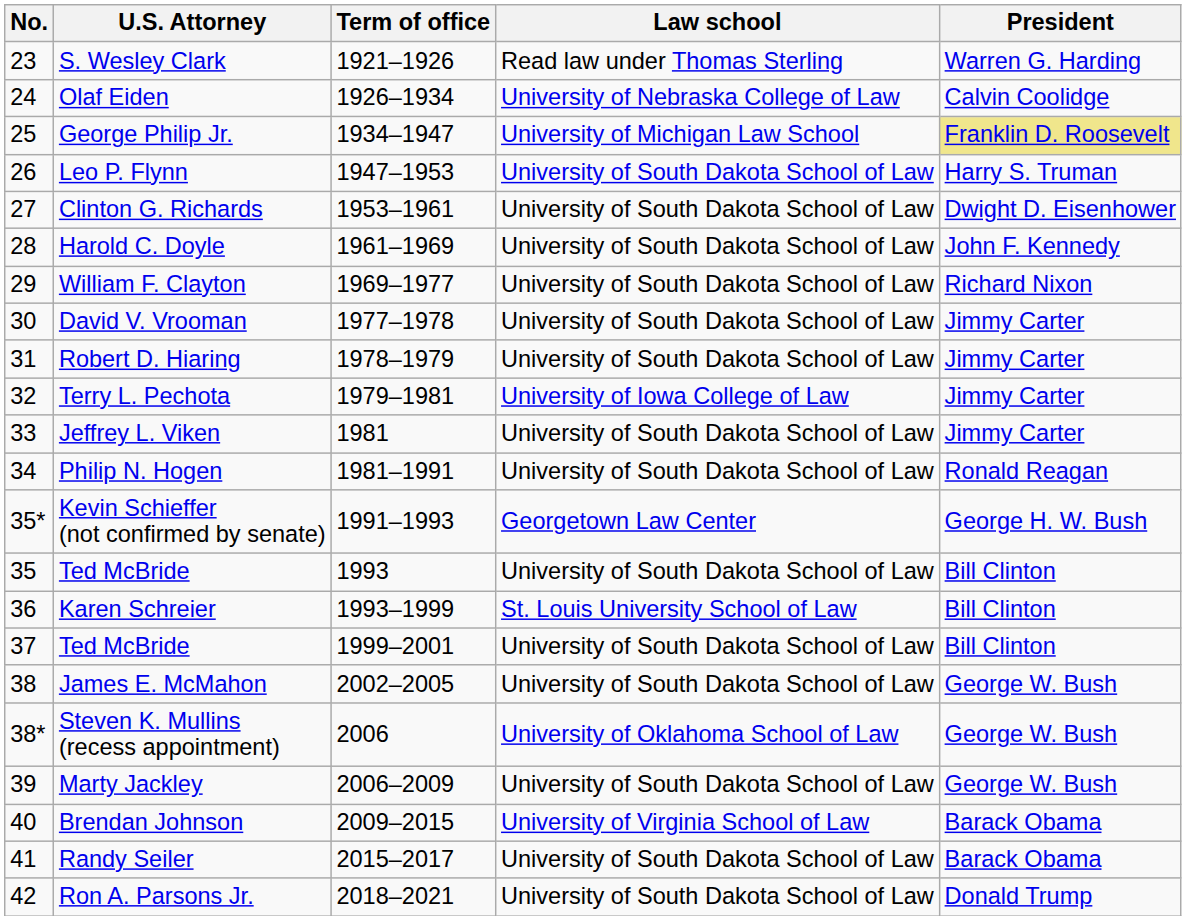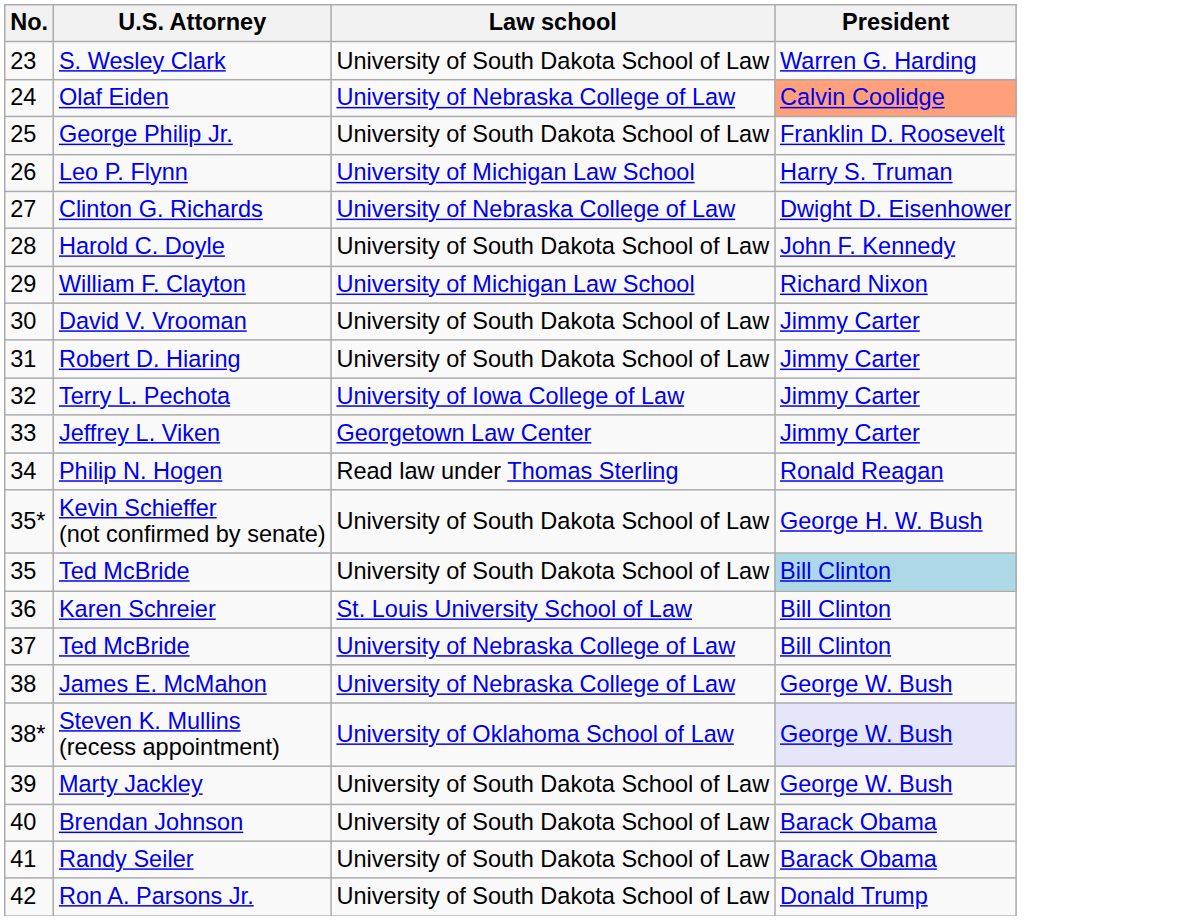 <table class="wikitable">
 <tr>
 <th>No.</th>
 <th>U.S. Attorney</th>
-<th>Term of office</th>
 <th>Law school</th>
 <th>President</th>
 </tr>
 <tr>
 <td>23</td>
 <td><a href='#'>S. Wesley Clark</a></td>
-<td>1921–1926</td>
-<td>Read law under <a href='#'>Thomas Sterling</a></td>
+<td>University of South Dakota School of Law</td>
 <td><a href='#'>Warren G. Harding</a></td>
 </tr>
 <tr>
 <td>24</td>
 <td><a href='#'>Olaf Eiden</a></td>
-<td>1926–1934</td>
 <td><a href='#'>University of Nebraska College of Law</a></td>
-<td><a href='#'>Calvin Coolidge</a></td>
+<td style="background: lightsalmon;"><a href='#'>Calvin Coolidge</a></td>
 </tr>
 <tr>
 <td>25</td>
 <td><a href='#'>George Philip Jr.</a></td>
-<td>1934–1947</td>
-<td><a href='#'>University of Michigan Law School</a></td>
-<td style="background: khaki;"><a href='#'>Franklin D. Roosevelt</a></td>
+<td>University of South Dakota School of Law</td>
+<td><a href='#'>Franklin D. Roosevelt</a></td>
 </tr>
 <tr>
 <td>26</td>
 <td><a href='#'>Leo P. Flynn</a></td>
-<td>1947–1953</td>
-<td><a href='#'>University of South Dakota School of Law</a></td>
+<td><a href='#'>University of Michigan Law School</a></td>
 <td><a href='#'>Harry S. Truman</a></td>
 </tr>
 <tr>
 <td>27</td>
 <td><a href='#'>Clinton G. Richards</a></td>
-<td>1953–1961</td>
-<td>University of South Dakota School of Law</td>
+<td><a href='#'>University of Nebraska College of Law</a></td>
 <td><a href='#'>Dwight D. Eisenhower</a></td>
 </tr>
 <tr>
 <td>28</td>
 <td><a href='#'>Harold C. Doyle</a></td>
-<td>1961–1969</td>
 <td>University of South Dakota School of Law</td>
 <td><a href='#'>John F. Kennedy</a></td>
 </tr>
 <tr>
 <td>29</td>
 <td><a href='#'>William F. Clayton</a></td>
-<td>1969–1977</td>
-<td>University of South Dakota School of Law</td>
+<td><a href='#'>University of Michigan Law School</a></td>
 <td><a href='#'>Richard Nixon</a></td>
 </tr>
 <tr>
 <td>30</td>
 <td><a href='#'>David V. Vrooman</a></td>
-<td>1977–1978</td>
 <td>University of South Dakota School of Law</td>
 <td><a href='#'>Jimmy Carter</a></td>
 </tr>
 <tr>
 <td>31</td>
 <td><a href='#'>Robert D. Hiaring</a></td>
-<td>1978–1979</td>
 <td>University of South Dakota School of Law</td>
 <td><a href='#'>Jimmy Carter</a></td>
 </tr>
 <tr>
 <td>32</td>
 <td><a href='#'>Terry L. Pechota</a></td>
-<td>1979–1981</td>
 <td><a href='#'>University of Iowa College of Law</a></td>
 <td><a href='#'>Jimmy Carter</a></td>
 </tr>
 <tr>
 <td>33</td>
 <td><a href='#'>Jeffrey L. Viken</a></td>
-<td>1981</td>
-<td>University of South Dakota School of Law</td>
+<td><a href='#'>Georgetown Law Center</a></td>
 <td><a href='#'>Jimmy Carter</a></td>
 </tr>
 <tr>
 <td>34</td>
 <td><a href='#'>Philip N. Hogen</a></td>
-<td>1981–1991</td>
-<td>University of South Dakota School of Law</td>
+<td>Read law under <a href='#'>Thomas Sterling</a></td>
 <td><a href='#'>Ronald Reagan</a></td>
 </tr>
 <tr>
 <td>35*</td>
 <td><a href='#'>Kevin Schieffer</a><br>(not confirmed by senate)</td>
-<td>1991–1993</td>
-<td><a href='#'>Georgetown Law Center</a></td>
+<td>University of South Dakota School of Law</td>
 <td><a href='#'>George H. W. Bush</a></td>
 </tr>
 <tr>
 <td>35</td>
 <td><a href='#'>Ted McBride</a></td>
-<td>1993</td>
 <td>University of South Dakota School of Law</td>
-<td><a href='#'>Bill Clinton</a></td>
+<td style="background: lightblue;"><a href='#'>Bill Clinton</a></td>
 </tr>
 <tr>
 <td>36</td>
 <td><a href='#'>Karen Schreier</a></td>
-<td>1993–1999</td>
 <td><a href='#'>St. Louis University School of Law</a></td>
 <td><a href='#'>Bill Clinton</a></td>
 </tr>
 <tr>
 <td>37</td>
 <td><a href='#'>Ted McBride</a></td>
-<td>1999–2001</td>
-<td>University of South Dakota School of Law</td>
+<td><a href='#'>University of Nebraska College of Law</a></td>
 <td><a href='#'>Bill Clinton</a></td>
 </tr>
 <tr>
 <td>38</td>
 <td><a href='#'>James E. McMahon</a></td>
-<td>2002–2005</td>
-<td>University of South Dakota School of Law</td>
+<td><a href='#'>University of Nebraska College of Law</a></td>
 <td><a href='#'>George W. Bush</a></td>
 </tr>
 <tr>
 <td>38*</td>
 <td><a href='#'>Steven K. Mullins</a><br>(recess appointment)</td>
-<td>2006</td>
 <td><a href='#'>University of Oklahoma School of Law</a></td>
-<td><a href='#'>George W. Bush</a></td>
+<td style="background: lavender;"><a href='#'>George W. Bush</a></td>
 </tr>
 <tr>
 <td>39</td>
 <td><a href='#'>Marty Jackley</a></td>
-<td>2006–2009</td>
 <td>University of South Dakota School of Law</td>
 <td><a href='#'>George W. Bush</a></td>
 </tr>
 <tr>
 <td>40</td>
 <td><a href='#'>Brendan Johnson</a></td>
-<td>2009–2015</td>
-<td><a href='#'>University of Virginia School of Law</a></td>
+<td>University of South Dakota School of Law</td>
 <td><a href='#'>Barack Obama</a></td>
 </tr>
 <tr>
 <td>41</td>
 <td><a href='#'>Randy Seiler</a></td>
-<td>2015–2017</td>
 <td>University of South Dakota School of Law</td>
 <td><a href='#'>Barack Obama</a></td>
 </tr>
 <tr>
 <td>42</td>
 <td><a href='#'>Ron A. Parsons Jr.</a></td>
-<td>2018–2021</td>
 <td>University of South Dakota School of Law</td>
 <td><a href='#'>Donald Trump</a></td>
 </tr>
 </table>
